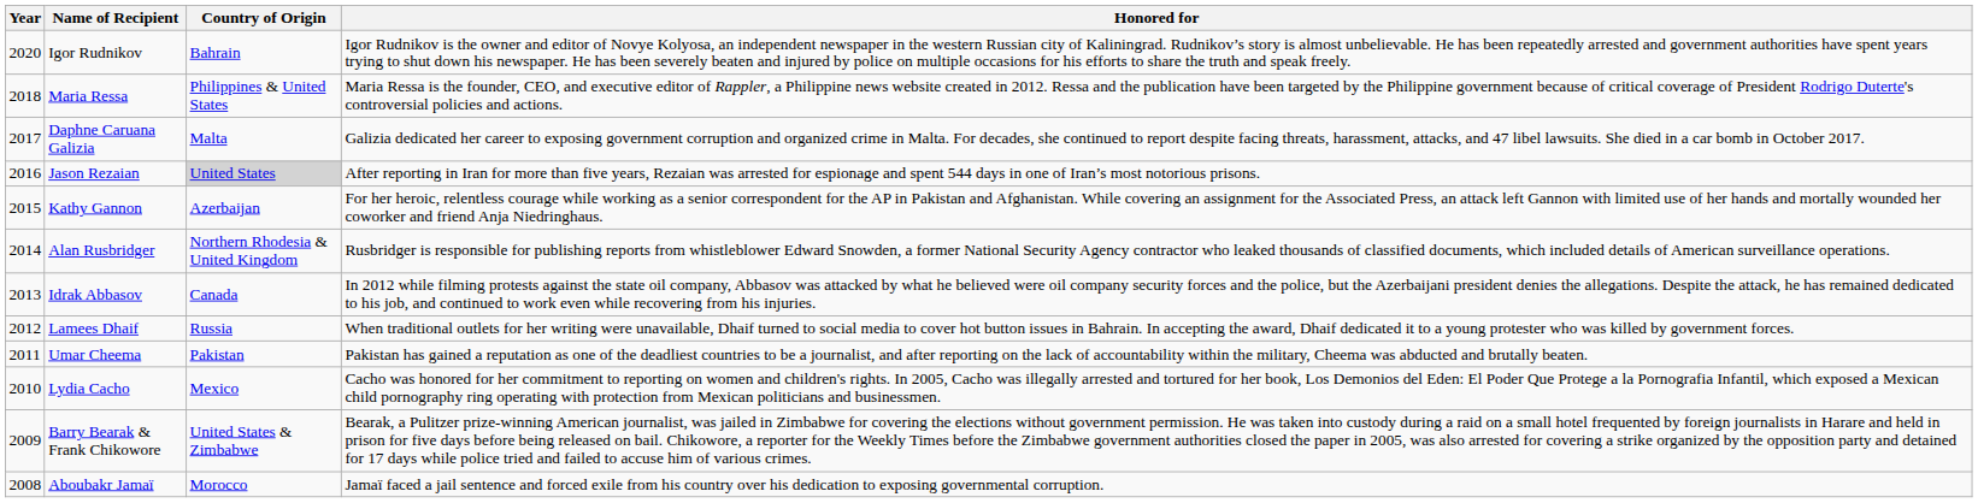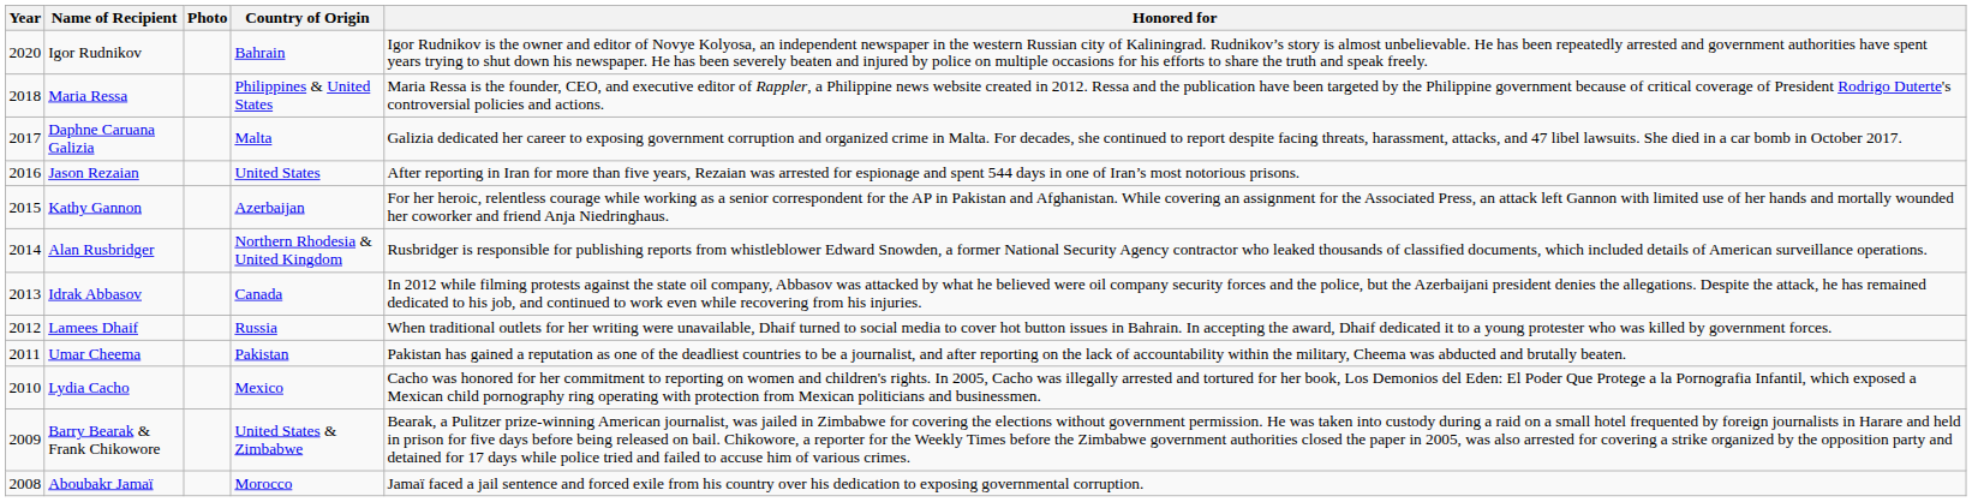 <table class="wikitable">
 <tr>
 <th>Year</th>
 <th>Name of Recipient</th>
+<th>Photo</th>
 <th>Country of Origin</th>
 <th>Honored for</th>
 </tr>
 <tr>
 <td>2020</td>
 <td>Igor Rudnikov</td>
+<td></td>
 <td><a href='#'>Bahrain</a></td>
 <td>Igor Rudnikov is the owner and editor of Novye Kolyosa, an independent newspaper in the western Russian city of Kaliningrad. Rudnikov’s story is almost unbelievable.  He has been repeatedly arrested and government authorities have spent years trying to shut down his newspaper. He has been severely beaten and injured by police on multiple occasions for his efforts to share the truth and speak freely.</td>
 </tr>
 <tr>
 <td>2018</td>
 <td><a href='#'>Maria Ressa</a></td>
+<td></td>
 <td><a href='#'>Philippines</a> & <a href='#'>United States</a></td>
 <td>Maria Ressa is the founder, CEO, and executive editor of <em>Rappler</em>, a Philippine news website created in 2012. Ressa and the publication have been targeted by the Philippine government because of critical coverage of President <a href='#'>Rodrigo Duterte</a>'s controversial policies and actions.</td>
 </tr>
 <tr>
 <td>2017</td>
 <td><a href='#'>Daphne Caruana Galizia</a></td>
+<td></td>
 <td><a href='#'>Malta</a></td>
 <td>Galizia dedicated her career to exposing government corruption and organized crime in Malta. For decades, she continued to report despite facing threats, harassment, attacks, and 47 libel lawsuits. She died in a car bomb in October 2017.</td>
 </tr>
 <tr>
 <td>2016</td>
 <td><a href='#'>Jason Rezaian</a></td>
-<td style="background: lightgrey;"><a href='#'>United States</a></td>
+<td></td>
+<td><a href='#'>United States</a></td>
 <td>After reporting in Iran for more than five years, Rezaian was arrested for espionage and spent 544 days in one of Iran’s most notorious prisons.</td>
 </tr>
 <tr>
 <td>2015</td>
 <td><a href='#'>Kathy Gannon</a></td>
+<td></td>
 <td><a href='#'>Azerbaijan</a></td>
 <td>For her heroic, relentless courage while working as a senior correspondent for the AP in Pakistan and Afghanistan. While covering an assignment for the Associated Press, an attack left Gannon with limited use of her hands and mortally wounded her coworker and friend Anja Niedringhaus.</td>
 </tr>
 <tr>
 <td>2014</td>
 <td><a href='#'>Alan Rusbridger</a></td>
+<td></td>
 <td><a href='#'>Northern Rhodesia</a> & <a href='#'>United Kingdom</a></td>
 <td>Rusbridger is responsible for publishing reports from whistleblower Edward Snowden, a former National Security Agency contractor who leaked thousands of classified documents, which included details of American surveillance operations.</td>
 </tr>
 <tr>
 <td>2013</td>
 <td><a href='#'>Idrak Abbasov</a></td>
+<td></td>
 <td><a href='#'>Canada</a></td>
 <td>In 2012 while filming protests against the state oil company, Abbasov was attacked by what he believed were oil company security forces and the police, but the Azerbaijani president denies the allegations. Despite the attack, he has remained dedicated to his job, and continued to work even while recovering from his injuries.</td>
 </tr>
 <tr>
 <td>2012</td>
 <td><a href='#'>Lamees Dhaif</a></td>
+<td></td>
 <td><a href='#'>Russia</a></td>
 <td>When traditional outlets for her writing were unavailable, Dhaif turned to social media to cover hot button issues in Bahrain. In accepting the award, Dhaif dedicated it to a young protester who was killed by government forces.</td>
 </tr>
 <tr>
 <td>2011</td>
 <td><a href='#'>Umar Cheema</a></td>
+<td></td>
 <td><a href='#'>Pakistan</a></td>
 <td>Pakistan has gained a reputation as one of the deadliest countries to be a journalist, and after reporting on the lack of accountability within the military, Cheema was abducted and brutally beaten.</td>
 </tr>
 <tr>
 <td>2010</td>
 <td><a href='#'>Lydia Cacho</a></td>
+<td></td>
 <td><a href='#'>Mexico</a></td>
 <td>Cacho was honored for her commitment to reporting on women and children's rights. In 2005, Cacho was illegally arrested and tortured for her book, Los Demonios del Eden: El Poder Que Protege a la Pornografia Infantil, which exposed a Mexican child pornography ring operating with protection from Mexican politicians and businessmen.</td>
 </tr>
 <tr>
 <td>2009</td>
 <td><a href='#'>Barry Bearak</a> & Frank Chikowore</td>
+<td></td>
 <td><a href='#'>United States</a> & <a href='#'>Zimbabwe</a></td>
 <td>Bearak, a Pulitzer prize-winning American journalist, was jailed in Zimbabwe for covering the elections without government permission. He was taken into custody during a raid on a small hotel frequented by foreign journalists in Harare and held in prison for five days before being released on bail. Chikowore, a reporter for the Weekly Times before the Zimbabwe government authorities closed the paper in 2005, was also arrested for covering a strike organized by the opposition party and detained for 17 days while police tried and failed to accuse him of various crimes.</td>
 </tr>
 <tr>
 <td>2008</td>
 <td><a href='#'>Aboubakr Jamaï</a></td>
+<td></td>
 <td><a href='#'>Morocco</a></td>
 <td>Jamaï faced a jail sentence and forced exile from his country over his dedication to exposing governmental corruption.</td>
 </tr>
 </table>
